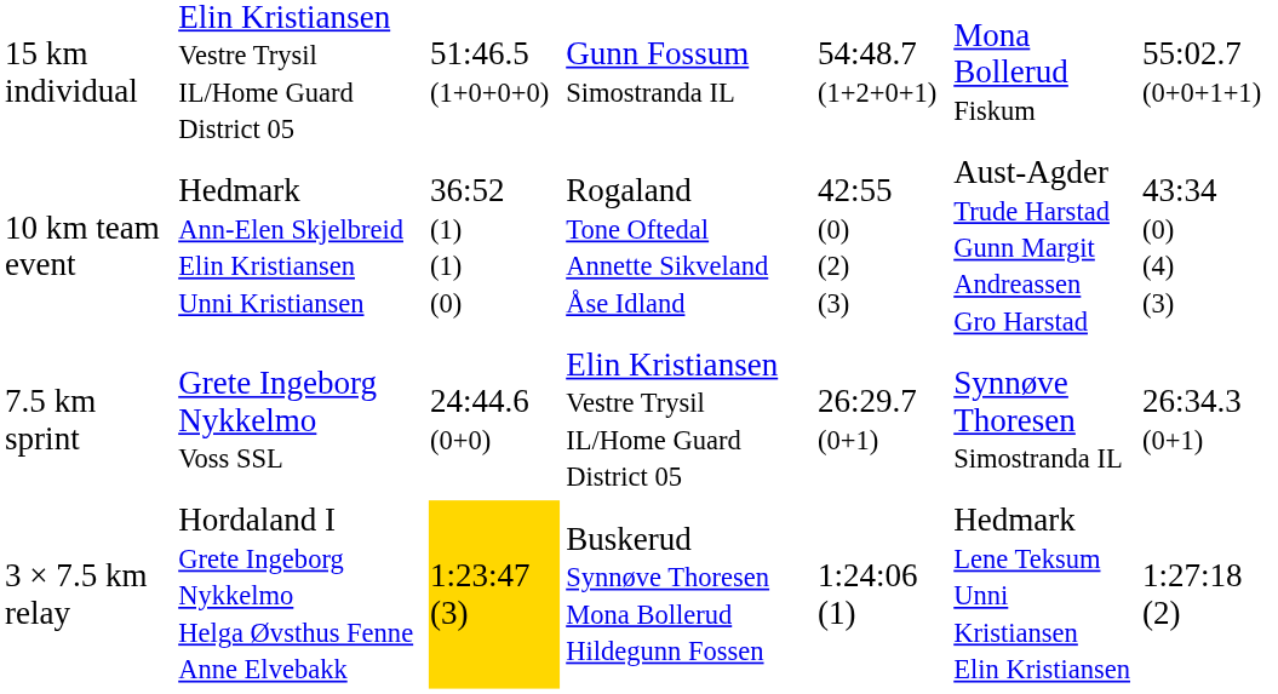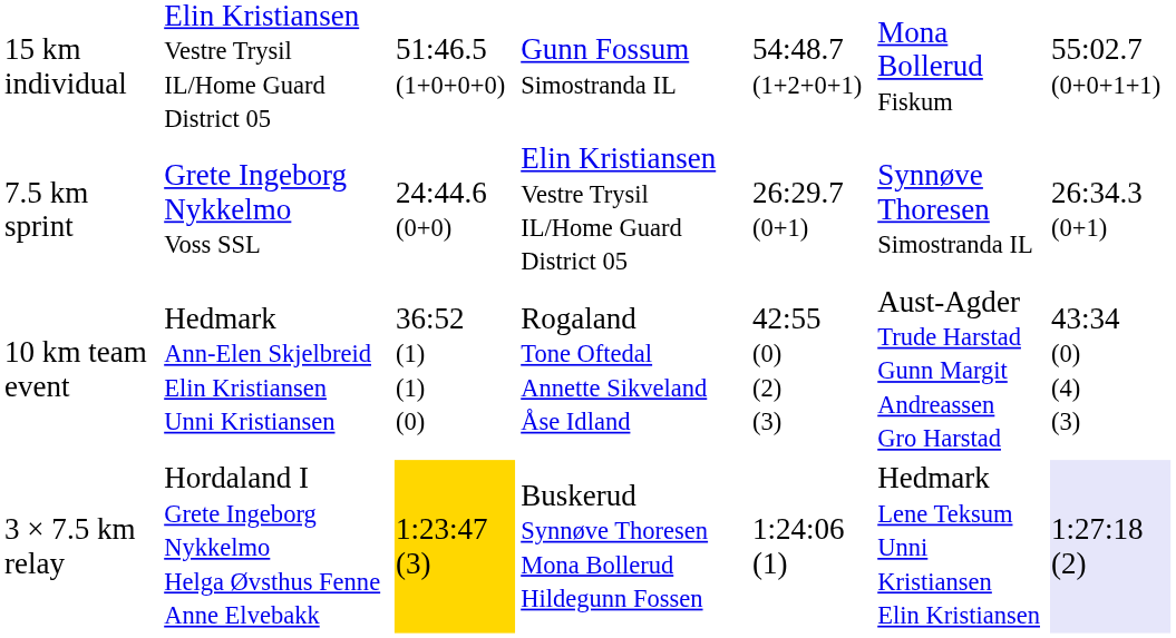 <table>
 <tr>
 <td>15 km individual</td>
 <td><a href='#'>Elin Kristiansen</a><br><small>Vestre Trysil IL/Home Guard District 05</small></td>
 <td>51:46.5<br><small>(1+0+0+0)</small></td>
 <td><a href='#'>Gunn Fossum</a><br><small>Simostranda IL</small></td>
 <td>54:48.7<br><small>(1+2+0+1)</small></td>
 <td><a href='#'>Mona Bollerud</a><br><small>Fiskum</small></td>
 <td>55:02.7<br><small>(0+0+1+1)</small></td>
 </tr>
 <tr>
+<td>7.5 km sprint</td>
+<td><a href='#'>Grete Ingeborg Nykkelmo</a><br><small>Voss SSL</small></td>
+<td>24:44.6<br><small>(0+0)</small></td>
+<td><a href='#'>Elin Kristiansen</a><br><small>Vestre Trysil IL/Home Guard District 05</small></td>
+<td>26:29.7<br><small>(0+1)</small></td>
+<td><a href='#'>Synnøve Thoresen</a><br><small>Simostranda IL</small></td>
+<td>26:34.3<br><small>(0+1)</small></td>
+</tr>
+<tr>
 <td>10 km team event</td>
 <td>Hedmark<br><small><a href='#'>Ann-Elen Skjelbreid</a><br><a href='#'>Elin Kristiansen</a><br><a href='#'>Unni Kristiansen</a></small></td>
 <td>36:52<br><small>(1)<br>(1)<br>(0)</small></td>
 <td>Rogaland<br><small><a href='#'>Tone Oftedal</a><br><a href='#'>Annette Sikveland</a><br><a href='#'>Åse Idland</a></small></td>
 <td>42:55<br><small>(0)<br>(2)<br>(3)</small></td>
 <td>Aust-Agder<br><small><a href='#'>Trude Harstad</a><br><a href='#'>Gunn Margit Andreassen</a><br><a href='#'>Gro Harstad</a></small></td>
 <td>43:34<br><small>(0)<br>(4)<br>(3)</small></td>
 </tr>
 <tr>
-<td>7.5 km sprint</td>
-<td><a href='#'>Grete Ingeborg Nykkelmo</a><br><small>Voss SSL</small></td>
-<td>24:44.6<br><small>(0+0)</small></td>
-<td><a href='#'>Elin Kristiansen</a><br><small>Vestre Trysil IL/Home Guard District 05</small></td>
-<td>26:29.7<br><small>(0+1)</small></td>
-<td><a href='#'>Synnøve Thoresen</a><br><small>Simostranda IL</small></td>
-<td>26:34.3<br><small>(0+1)</small></td>
-</tr>
-<tr>
 <td>3 × 7.5 km relay</td>
 <td>Hordaland I<br><small><a href='#'>Grete Ingeborg Nykkelmo</a><br><a href='#'>Helga Øvsthus Fenne</a><br><a href='#'>Anne Elvebakk</a></small></td>
 <td style="background: gold;">1:23:47 (3)</td>
 <td>Buskerud<br><small><a href='#'>Synnøve Thoresen</a><br><a href='#'>Mona Bollerud</a><br><a href='#'>Hildegunn Fossen</a></small></td>
 <td>1:24:06 (1)</td>
 <td>Hedmark<br><small><a href='#'>Lene Teksum</a><br><a href='#'>Unni Kristiansen</a><br><a href='#'>Elin Kristiansen</a></small></td>
-<td>1:27:18 (2)</td>
+<td style="background: lavender;">1:27:18 (2)</td>
 </tr>
 </table>
